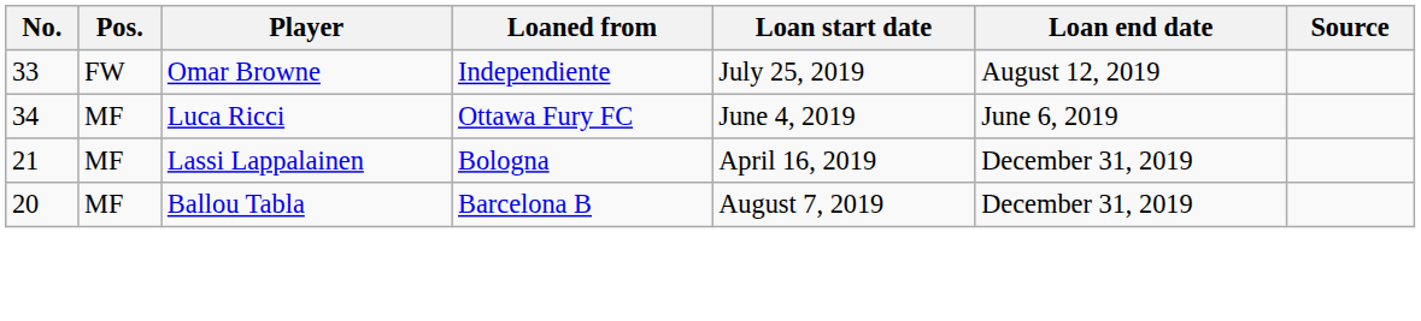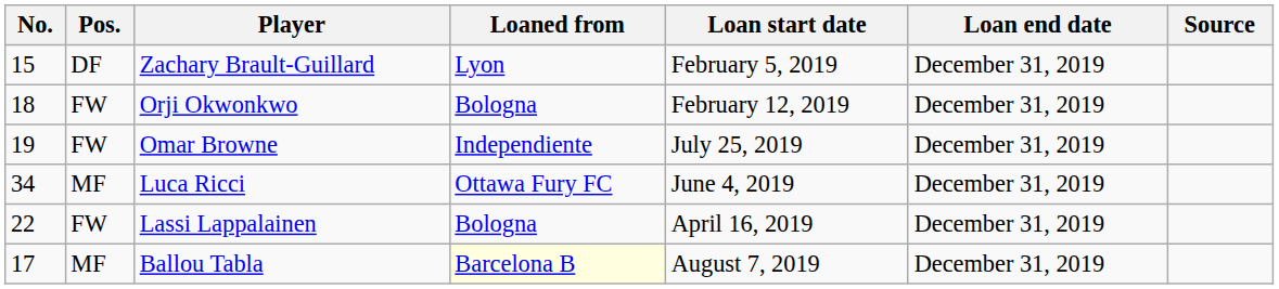 <table class="wikitable sortable" style="width:90%; text-align:center; font-size:95%; text-align:left;">
 <tr>
 <th>No.</th>
 <th>Pos.</th>
 <th>Player</th>
 <th>Loaned from</th>
 <th>Loan start date</th>
 <th>Loan end date</th>
 <th>Source</th>
 </tr>
 <tr>
-<td>33</td>
+<td>15</td>
+<td>DF</td>
+<td> <a href='#'>Zachary Brault-Guillard</a></td>
+<td> <a href='#'>Lyon</a></td>
+<td>February 5, 2019</td>
+<td>December 31, 2019</td>
+<td></td>
+</tr>
+<tr>
+<td>18</td>
+<td>FW</td>
+<td> <a href='#'>Orji Okwonkwo</a></td>
+<td> <a href='#'>Bologna</a></td>
+<td>February 12, 2019</td>
+<td>December 31, 2019</td>
+<td></td>
+</tr>
+<tr>
+<td>19</td>
 <td>FW</td>
 <td> <a href='#'>Omar Browne</a></td>
 <td> <a href='#'>Independiente</a></td>
 <td>July 25, 2019</td>
-<td>August 12, 2019</td>
+<td>December 31, 2019</td>
 <td></td>
 </tr>
 <tr>
 <td>34</td>
 <td>MF</td>
 <td> <a href='#'>Luca Ricci</a></td>
 <td> <a href='#'>Ottawa Fury FC</a></td>
 <td>June 4, 2019</td>
-<td>June 6, 2019</td>
+<td>December 31, 2019</td>
 <td></td>
 </tr>
 <tr>
-<td>21</td>
-<td>MF</td>
+<td>22</td>
+<td>FW</td>
 <td> <a href='#'>Lassi Lappalainen</a></td>
 <td> <a href='#'>Bologna</a></td>
 <td>April 16, 2019</td>
 <td>December 31, 2019</td>
 <td></td>
 </tr>
 <tr>
-<td>20</td>
+<td>17</td>
 <td>MF</td>
 <td> <a href='#'>Ballou Tabla</a></td>
-<td> <a href='#'>Barcelona B</a></td>
+<td style="background: lightyellow;"> <a href='#'>Barcelona B</a></td>
 <td>August 7, 2019</td>
 <td>December 31, 2019</td>
 <td></td>
 </tr>
 </table>
